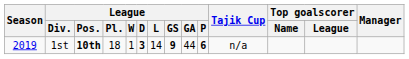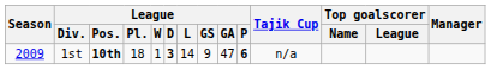 <table class="wikitable">
 <tr style="background:#efefef;">
 <th rowspan="2">Season</th>
 <th colspan="9">League</th>
 <th rowspan="2"><a href='#'>Tajik Cup</a></th>
 <th colspan="2">Top goalscorer</th>
 <th rowspan="2">Manager</th>
 </tr>
 <tr>
 <th>Div.</th>
 <th>Pos.</th>
 <th>Pl.</th>
 <th>W</th>
 <th>D</th>
 <th>L</th>
 <th>GS</th>
 <th>GA</th>
 <th>P</th>
 <th>Name</th>
 <th>League</th>
 </tr>
 <tr>
-<td align=center><a href='#'>2019</a></td>
+<td align=center><a href='#'>2009</a></td>
 <td align=center>1st</td>
 <td align=center><strong>10th</strong></td>
 <td align=center>18</td>
 <td align=center>1</td>
 <td align=center><strong>3</strong></td>
 <td align=center>14</td>
-<td align=center><strong>9</strong></td>
-<td align=center>44</td>
+<td align=center>9</td>
+<td align=center>47</td>
 <td align=center><strong>6</strong></td>
 <td align=center>n/a</td>
 <td align=center></td>
 <td align=center></td>
 <td align=center></td>
 </tr>
 </table>
